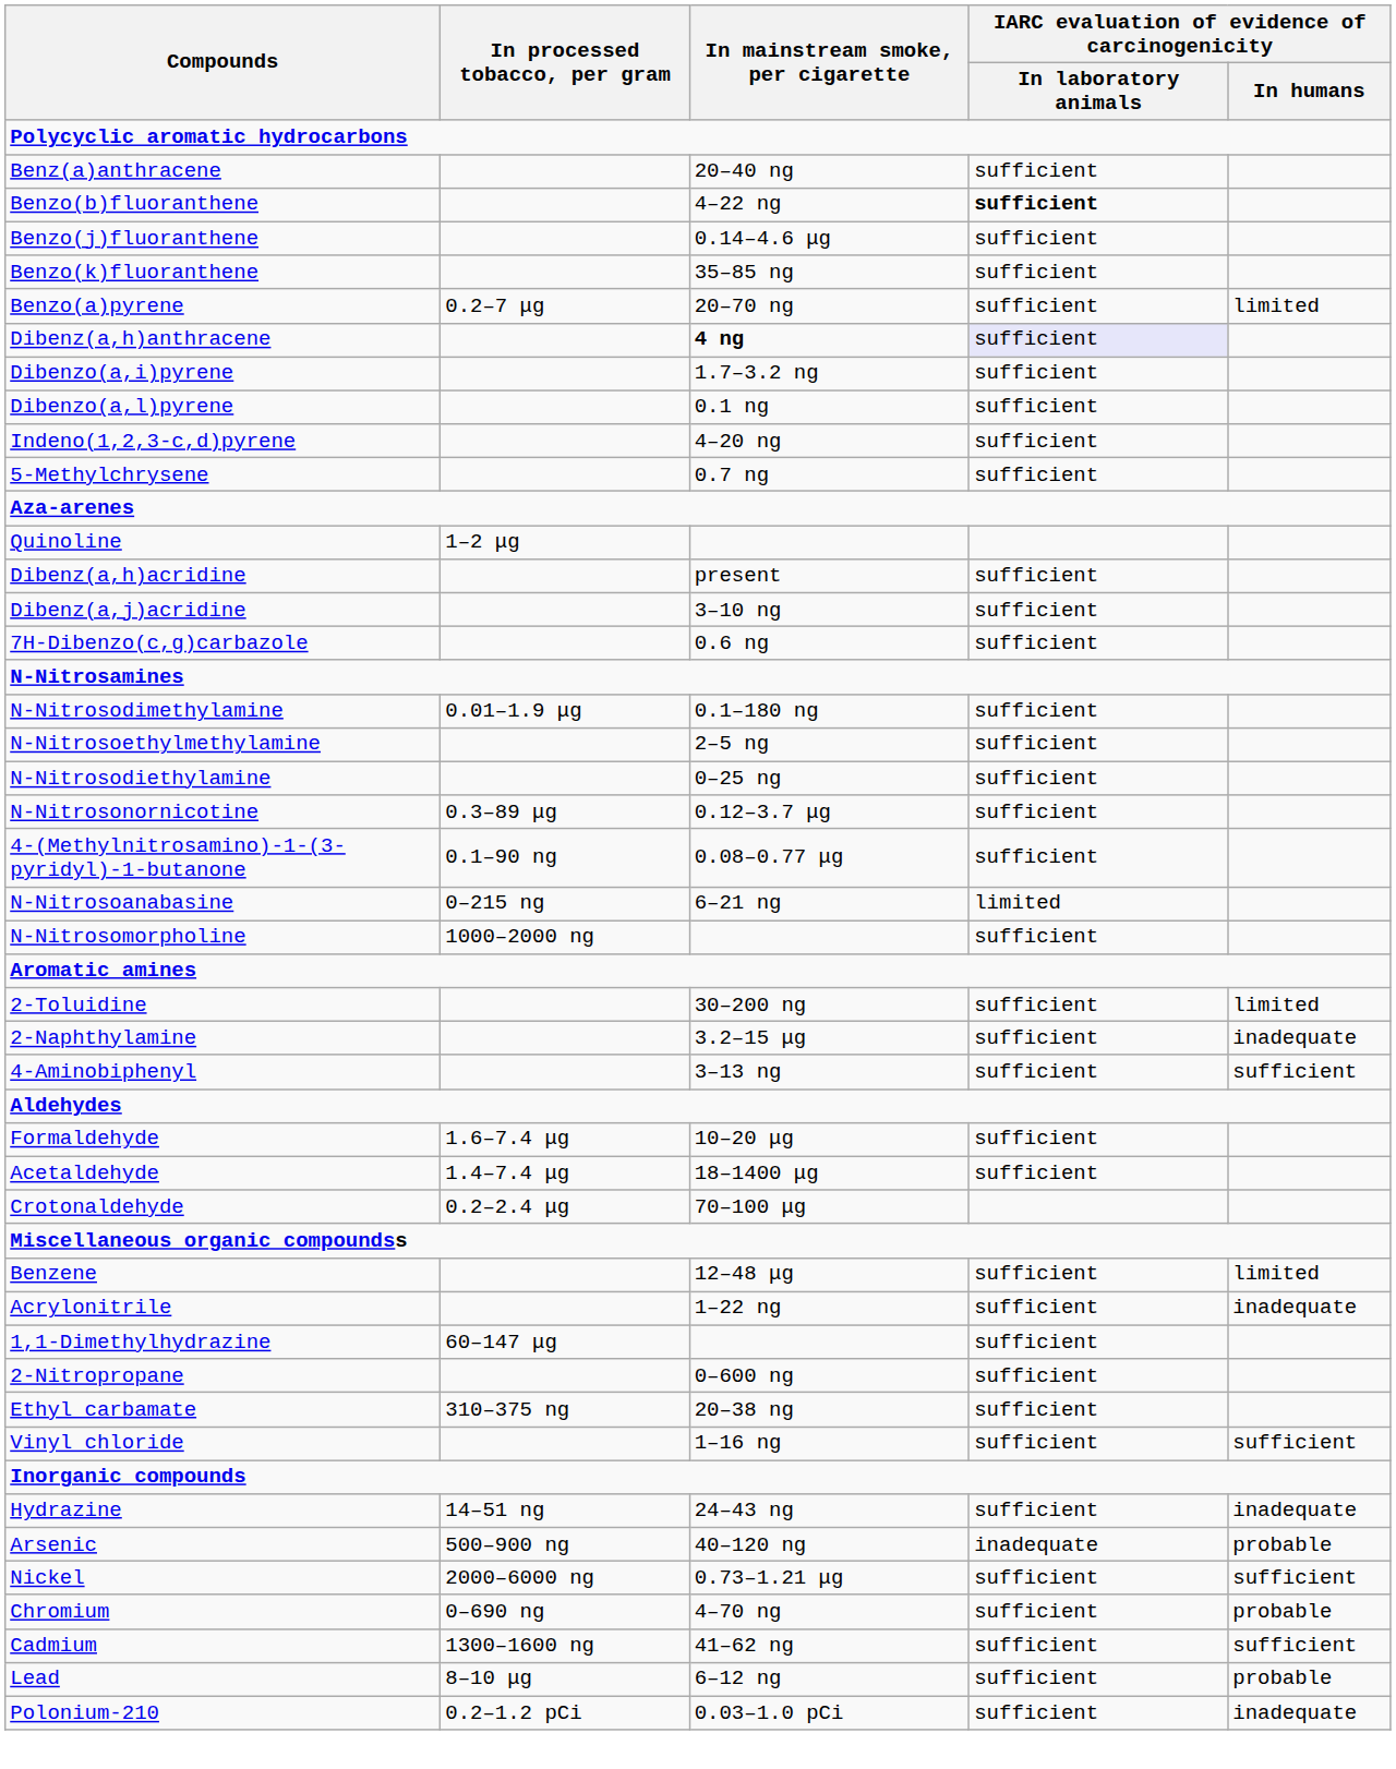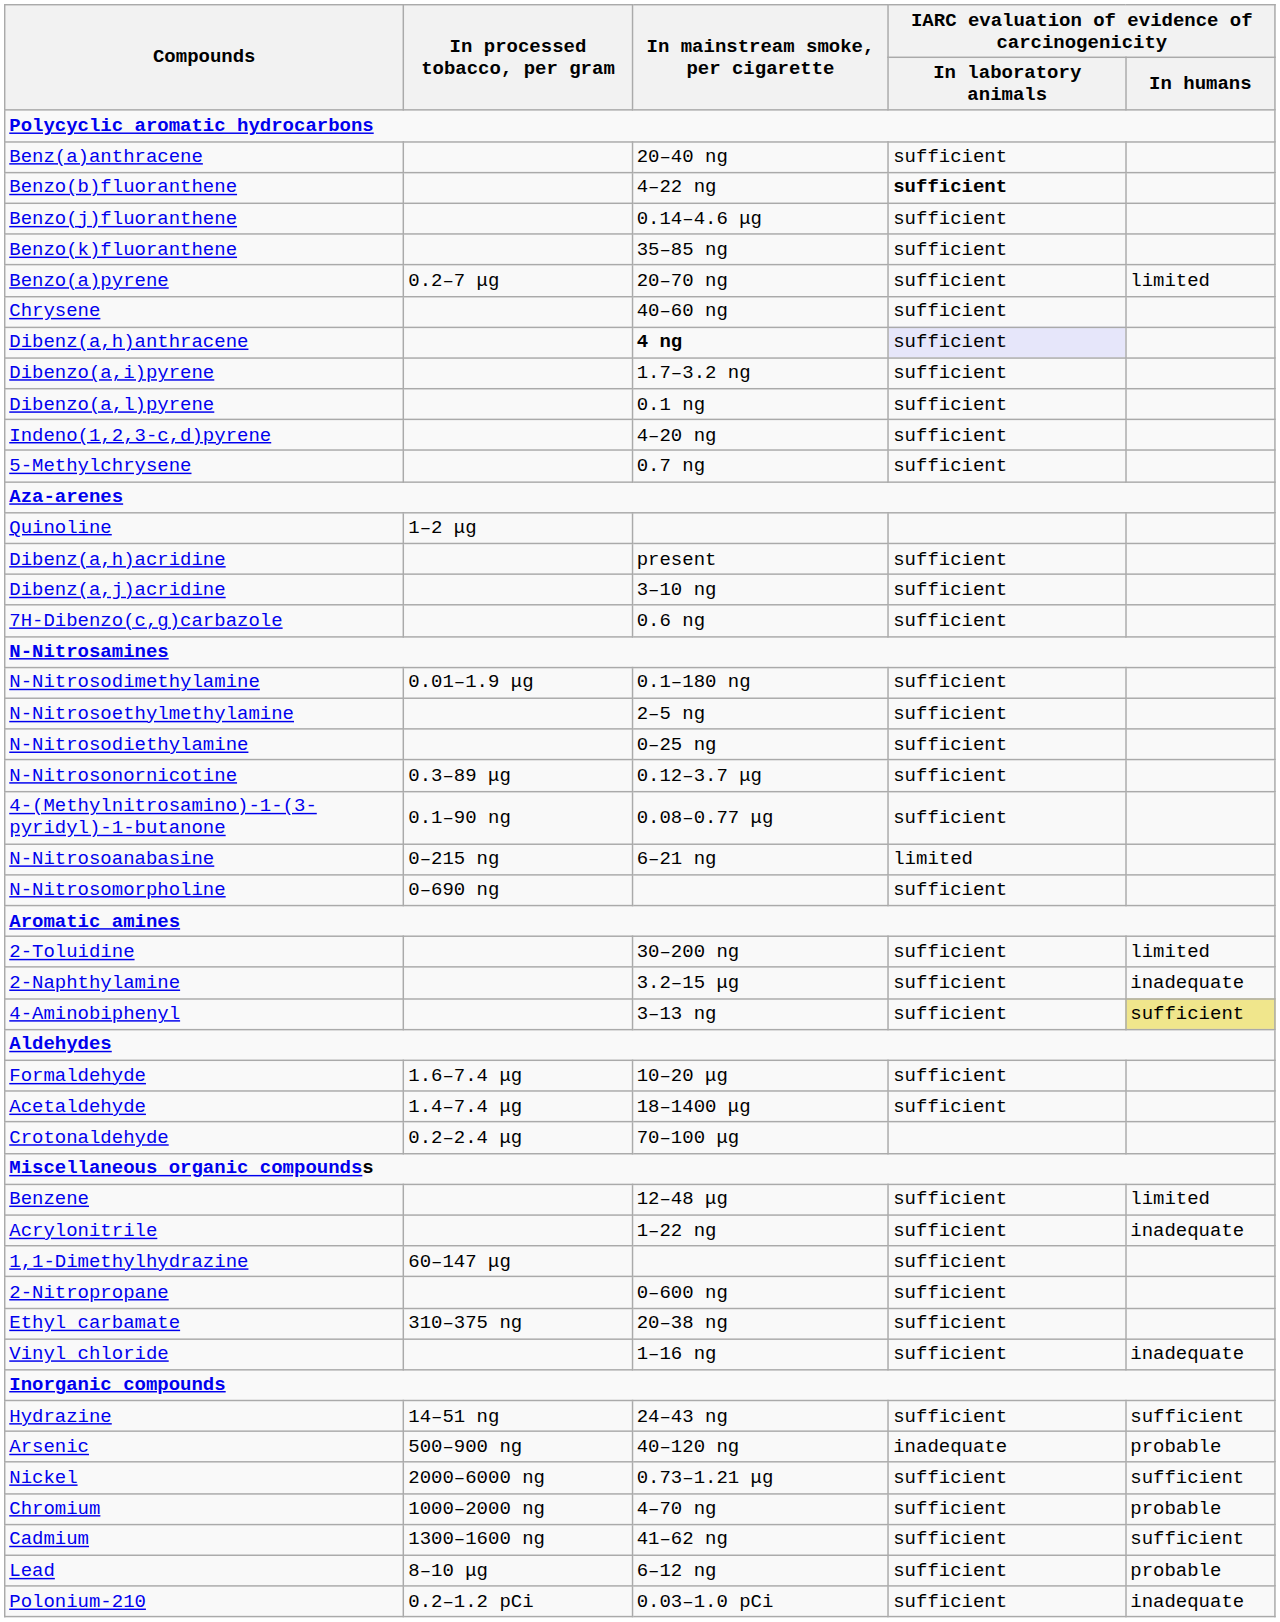 <table class="wikitable">
 <tr>
 <th rowspan="2">Compounds</th>
 <th rowspan="2">In processed tobacco, per gram</th>
 <th rowspan="2">In mainstream smoke, per cigarette</th>
 <th colspan="2">IARC evaluation of evidence of carcinogenicity</th>
 </tr>
 <tr>
 <th>In laboratory animals</th>
 <th>In humans</th>
 </tr>
 <tr>
 <td colspan="5"><strong><a href='#'>Polycyclic aromatic hydrocarbons</a></strong></td>
 </tr>
 <tr>
 <td><a href='#'>Benz(a)anthracene</a></td>
 <td> </td>
 <td>20–40 ng</td>
 <td>sufficient</td>
 <td> </td>
 </tr>
 <tr>
 <td><a href='#'>Benzo(b)fluoranthene</a></td>
 <td> </td>
 <td>4–22 ng</td>
 <td><strong>sufficient</strong></td>
 <td> </td>
 </tr>
 <tr>
 <td><a href='#'>Benzo(j)fluoranthene</a></td>
 <td> </td>
 <td>0.14–4.6 μg</td>
 <td>sufficient</td>
 <td> </td>
 </tr>
 <tr>
 <td><a href='#'>Benzo(k)fluoranthene</a></td>
 <td> </td>
 <td>35–85 ng</td>
 <td>sufficient</td>
 <td> </td>
 </tr>
 <tr>
 <td><a href='#'>Benzo(a)pyrene</a></td>
 <td>0.2–7 μg</td>
 <td>20–70 ng</td>
 <td>sufficient</td>
 <td>limited</td>
+</tr>
+<tr>
+<td><a href='#'>Chrysene</a></td>
+<td> </td>
+<td>40–60 ng</td>
+<td>sufficient</td>
+<td> </td>
 </tr>
 <tr>
 <td><a href='#'>Dibenz(a,h)anthracene</a></td>
 <td> </td>
 <td><strong>4 ng</strong></td>
 <td style="background: lavender;">sufficient</td>
 <td> </td>
 </tr>
 <tr>
 <td><a href='#'>Dibenzo(a,i)pyrene</a></td>
 <td> </td>
 <td>1.7–3.2 ng</td>
 <td>sufficient</td>
 <td> </td>
 </tr>
 <tr>
 <td><a href='#'>Dibenzo(a,l)pyrene</a></td>
 <td> </td>
 <td>0.1 ng</td>
 <td>sufficient</td>
 <td> </td>
 </tr>
 <tr>
 <td><a href='#'>Indeno(1,2,3-c,d)pyrene</a></td>
 <td> </td>
 <td>4–20 ng</td>
 <td>sufficient</td>
 <td> </td>
 </tr>
 <tr>
 <td><a href='#'>5-Methylchrysene</a></td>
 <td> </td>
 <td>0.7 ng</td>
 <td>sufficient</td>
 <td> </td>
 </tr>
 <tr>
 <td colspan="5"><strong><a href='#'>Aza-arenes</a></strong></td>
 </tr>
 <tr>
 <td><a href='#'>Quinoline</a></td>
 <td>1–2 μg</td>
 <td> </td>
 <td> </td>
 <td> </td>
 </tr>
 <tr>
 <td><a href='#'>Dibenz(a,h)acridine</a></td>
 <td> </td>
 <td>present</td>
 <td>sufficient</td>
 <td> </td>
 </tr>
 <tr>
 <td><a href='#'>Dibenz(a,j)acridine</a></td>
 <td> </td>
 <td>3–10 ng</td>
 <td>sufficient</td>
 <td> </td>
 </tr>
 <tr>
 <td><a href='#'>7H-Dibenzo(c,g)carbazole</a></td>
 <td> </td>
 <td>0.6 ng</td>
 <td>sufficient</td>
 <td> </td>
 </tr>
 <tr>
 <td colspan="5"><strong><a href='#'>N-Nitrosamines</a></strong></td>
 </tr>
 <tr>
 <td><a href='#'>N-Nitrosodimethylamine</a></td>
 <td>0.01–1.9 μg</td>
 <td>0.1–180 ng</td>
 <td>sufficient</td>
 <td> </td>
 </tr>
 <tr>
 <td><a href='#'>N-Nitrosoethylmethylamine</a></td>
 <td> </td>
 <td>2–5 ng</td>
 <td>sufficient</td>
 <td> </td>
 </tr>
 <tr>
 <td><a href='#'>N-Nitrosodiethylamine</a></td>
 <td> </td>
 <td>0–25 ng</td>
 <td>sufficient</td>
 <td> </td>
 </tr>
 <tr>
 <td><a href='#'>N-Nitrosonornicotine</a></td>
 <td>0.3–89 μg</td>
 <td>0.12–3.7 μg</td>
 <td>sufficient</td>
 <td> </td>
 </tr>
 <tr>
 <td><a href='#'>4-(Methylnitrosamino)-1-(3-pyridyl)-1-butanone</a></td>
 <td>0.1–90 ng</td>
 <td>0.08–0.77 μg</td>
 <td>sufficient</td>
 <td> </td>
 </tr>
 <tr>
 <td><a href='#'>N-Nitrosoanabasine</a></td>
 <td>0–215 ng</td>
 <td>6–21 ng</td>
 <td>limited</td>
 <td> </td>
 </tr>
 <tr>
 <td><a href='#'>N-Nitrosomorpholine</a></td>
-<td>1000–2000 ng</td>
+<td>0–690 ng</td>
 <td> </td>
 <td>sufficient</td>
 <td> </td>
 </tr>
 <tr>
 <td colspan="5"><strong><a href='#'>Aromatic amines</a></strong></td>
 </tr>
 <tr>
 <td><a href='#'>2-Toluidine</a></td>
 <td> </td>
 <td>30–200 ng</td>
 <td>sufficient</td>
 <td>limited</td>
 </tr>
 <tr>
 <td><a href='#'>2-Naphthylamine</a></td>
 <td> </td>
 <td>3.2–15 μg</td>
 <td>sufficient</td>
 <td>inadequate</td>
 </tr>
 <tr>
 <td><a href='#'>4-Aminobiphenyl</a></td>
 <td> </td>
 <td>3–13 ng</td>
 <td>sufficient</td>
-<td>sufficient</td>
+<td style="background: khaki;">sufficient</td>
 </tr>
 <tr>
 <td colspan="5"><strong><a href='#'>Aldehydes</a></strong></td>
 </tr>
 <tr>
 <td><a href='#'>Formaldehyde</a></td>
 <td>1.6–7.4 μg</td>
 <td>10–20 μg</td>
 <td>sufficient</td>
 <td> </td>
 </tr>
 <tr>
 <td><a href='#'>Acetaldehyde</a></td>
 <td>1.4–7.4 μg</td>
 <td>18–1400 μg</td>
 <td>sufficient</td>
 <td> </td>
 </tr>
 <tr>
 <td><a href='#'>Crotonaldehyde</a></td>
 <td>0.2–2.4 μg</td>
 <td>70–100 μg</td>
 <td> </td>
 <td> </td>
 </tr>
 <tr>
 <td colspan="5"><strong><a href='#'>Miscellaneous organic compounds</a>s</strong></td>
 </tr>
 <tr>
 <td><a href='#'>Benzene</a></td>
 <td> </td>
 <td>12–48 μg</td>
 <td>sufficient</td>
 <td>limited</td>
 </tr>
 <tr>
 <td><a href='#'>Acrylonitrile</a></td>
 <td> </td>
 <td>1–22 ng</td>
 <td>sufficient</td>
 <td>inadequate</td>
 </tr>
 <tr>
 <td><a href='#'>1,1-Dimethylhydrazine</a></td>
 <td>60–147 μg</td>
 <td> </td>
 <td>sufficient</td>
 <td> </td>
 </tr>
 <tr>
 <td><a href='#'>2-Nitropropane</a></td>
 <td> </td>
 <td>0–600 ng</td>
 <td>sufficient</td>
 <td> </td>
 </tr>
 <tr>
 <td><a href='#'>Ethyl carbamate</a></td>
 <td>310–375 ng</td>
 <td>20–38 ng</td>
 <td>sufficient</td>
 <td> </td>
 </tr>
 <tr>
 <td><a href='#'>Vinyl chloride</a></td>
 <td> </td>
 <td>1–16 ng</td>
 <td>sufficient</td>
-<td>sufficient</td>
+<td>inadequate</td>
 </tr>
 <tr>
 <td colspan="5"><strong><a href='#'>Inorganic compounds</a></strong></td>
 </tr>
 <tr>
 <td><a href='#'>Hydrazine</a></td>
 <td>14–51 ng</td>
 <td>24–43 ng</td>
 <td>sufficient</td>
-<td>inadequate</td>
+<td>sufficient</td>
 </tr>
 <tr>
 <td><a href='#'>Arsenic</a></td>
 <td>500–900 ng</td>
 <td>40–120 ng</td>
 <td>inadequate</td>
 <td>probable</td>
 </tr>
 <tr>
 <td><a href='#'>Nickel</a></td>
 <td>2000–6000 ng</td>
 <td>0.73–1.21 μg</td>
 <td>sufficient</td>
 <td>sufficient</td>
 </tr>
 <tr>
 <td><a href='#'>Chromium</a></td>
-<td>0–690 ng</td>
+<td>1000–2000 ng</td>
 <td>4–70 ng</td>
 <td>sufficient</td>
 <td>probable</td>
 </tr>
 <tr>
 <td><a href='#'>Cadmium</a></td>
 <td>1300–1600 ng</td>
 <td>41–62 ng</td>
 <td>sufficient</td>
 <td>sufficient</td>
 </tr>
 <tr>
 <td><a href='#'>Lead</a></td>
 <td>8–10 μg</td>
 <td>6–12 ng</td>
 <td>sufficient</td>
 <td>probable</td>
 </tr>
 <tr>
 <td><a href='#'>Polonium-210</a></td>
 <td>0.2–1.2 pCi</td>
 <td>0.03–1.0 pCi</td>
 <td>sufficient</td>
 <td>inadequate</td>
 </tr>
 </table>
